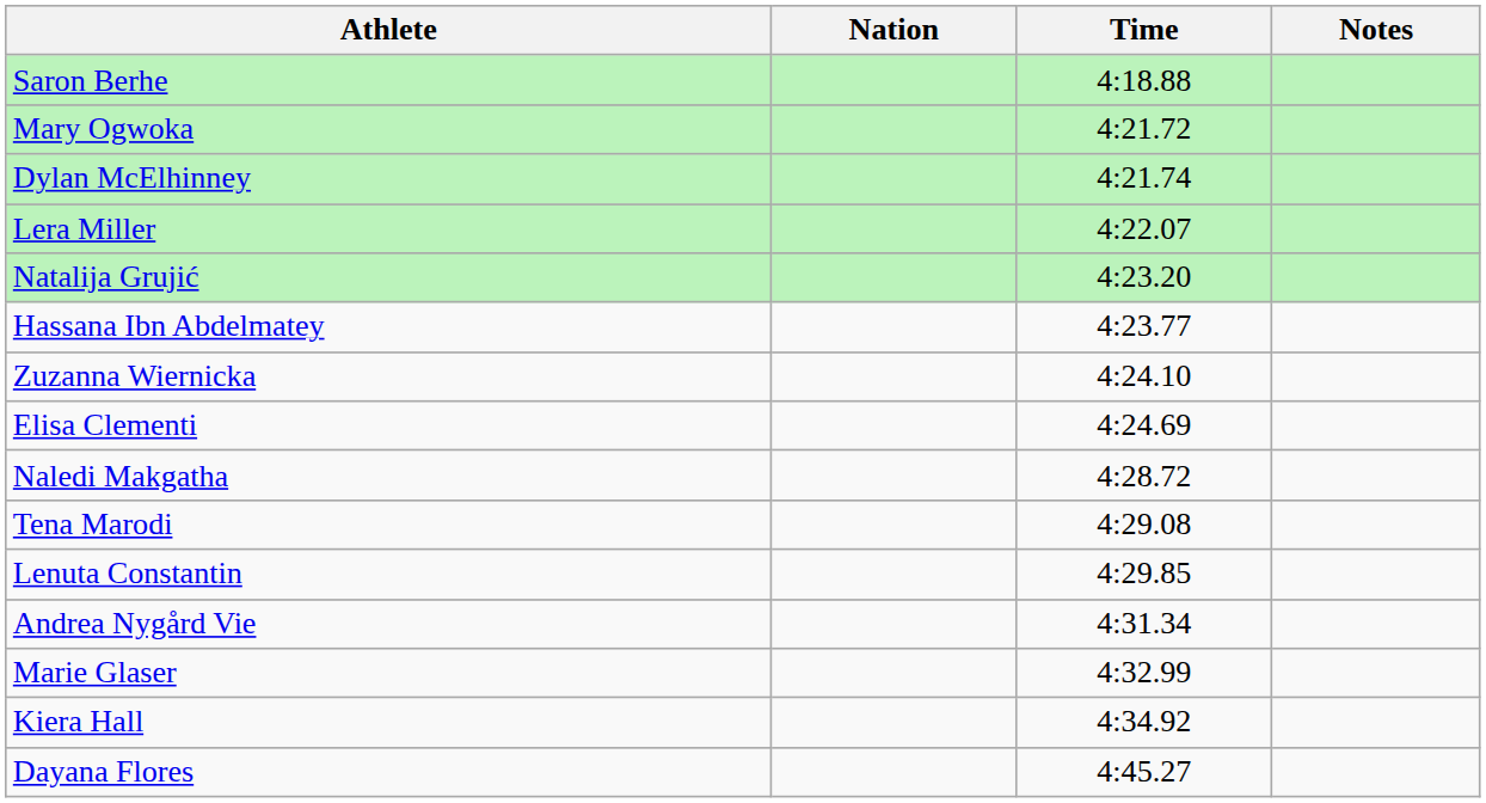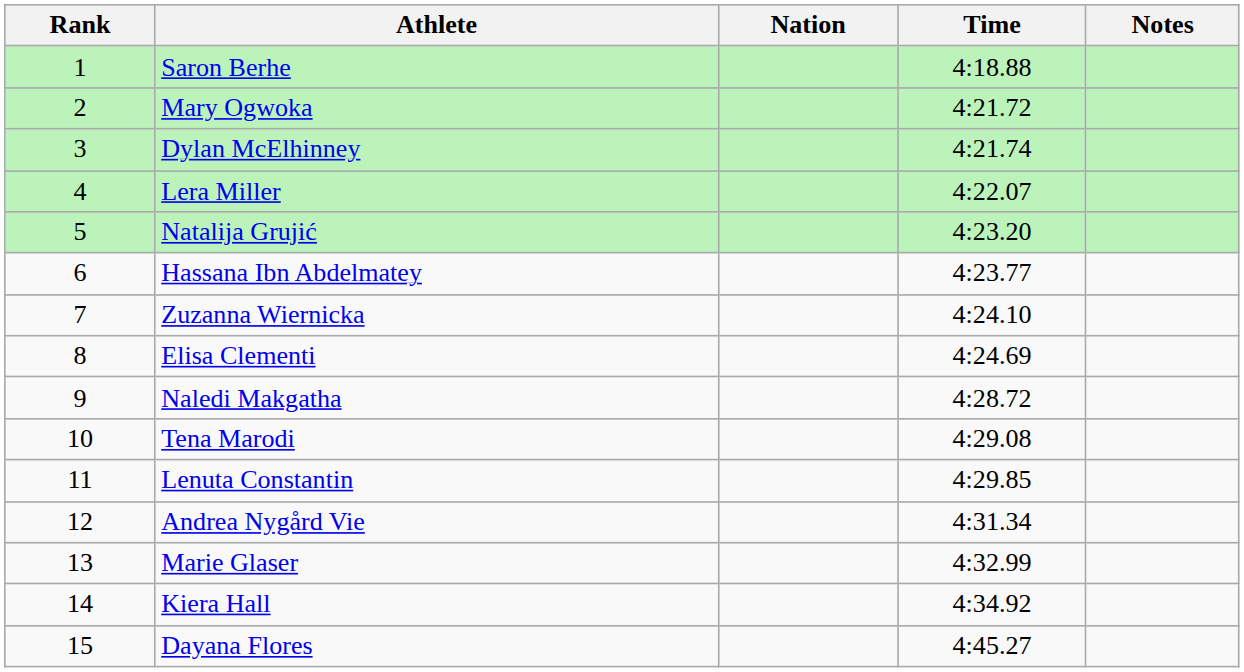 <table class="wikitable sortable" style="text-align:center;width: 60%;">
 <tr>
+<th scope="col">Rank</th>
 <th scope="col">Athlete</th>
 <th scope="col">Nation</th>
 <th scope="col">Time</th>
 <th scope="col">Notes</th>
 </tr>
 <tr bgcolor=bbf3bb>
+<td>1</td>
 <td align=left><a href='#'>Saron Berhe</a></td>
 <td align=left></td>
 <td>4:18.88</td>
 <td></td>
 </tr>
 <tr bgcolor=bbf3bb>
+<td>2</td>
 <td align=left><a href='#'>Mary Ogwoka</a></td>
 <td align=left></td>
 <td>4:21.72</td>
 <td></td>
 </tr>
 <tr bgcolor=bbf3bb>
+<td>3</td>
 <td align=left><a href='#'>Dylan McElhinney</a></td>
 <td align=left></td>
 <td>4:21.74</td>
 <td></td>
 </tr>
 <tr bgcolor=bbf3bb>
+<td>4</td>
 <td align=left><a href='#'>Lera Miller</a></td>
 <td align=left></td>
 <td>4:22.07</td>
 <td></td>
 </tr>
 <tr bgcolor=bbf3bb>
+<td>5</td>
 <td align=left><a href='#'>Natalija Grujić</a></td>
 <td align=left></td>
 <td>4:23.20</td>
 <td></td>
 </tr>
 <tr>
+<td>6</td>
 <td align=left><a href='#'>Hassana Ibn Abdelmatey</a></td>
 <td align=left></td>
 <td>4:23.77</td>
 <td></td>
 </tr>
 <tr>
+<td>7</td>
 <td align=left><a href='#'>Zuzanna Wiernicka</a></td>
 <td align=left></td>
 <td>4:24.10</td>
 <td></td>
 </tr>
 <tr>
+<td>8</td>
 <td align=left><a href='#'>Elisa Clementi</a></td>
 <td align=left></td>
 <td>4:24.69</td>
 <td></td>
 </tr>
 <tr>
+<td>9</td>
 <td align=left><a href='#'>Naledi Makgatha</a></td>
 <td align=left></td>
 <td>4:28.72</td>
 <td></td>
 </tr>
 <tr>
+<td>10</td>
 <td align=left><a href='#'>Tena Marodi</a></td>
 <td align=left></td>
 <td>4:29.08</td>
 <td></td>
 </tr>
 <tr>
+<td>11</td>
 <td align=left><a href='#'>Lenuta Constantin</a></td>
 <td align=left></td>
 <td>4:29.85</td>
 <td></td>
 </tr>
 <tr>
+<td>12</td>
 <td align=left><a href='#'>Andrea Nygård Vie</a></td>
 <td align=left></td>
 <td>4:31.34</td>
 <td></td>
 </tr>
 <tr>
+<td>13</td>
 <td align=left><a href='#'>Marie Glaser</a></td>
 <td align=left></td>
 <td>4:32.99</td>
 <td></td>
 </tr>
 <tr>
+<td>14</td>
 <td align=left><a href='#'>Kiera Hall</a></td>
 <td align=left></td>
 <td>4:34.92</td>
 <td></td>
 </tr>
 <tr>
+<td>15</td>
 <td align=left><a href='#'>Dayana Flores</a></td>
 <td align=left></td>
 <td>4:45.27</td>
 <td></td>
 </tr>
 </table>
